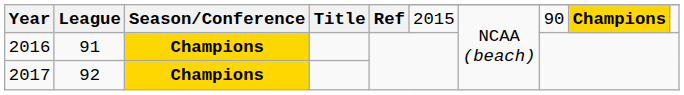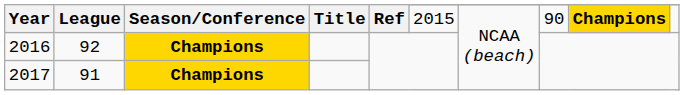 <table class="wikitable sortable" style="text-align:center" width="80%">
 <tr>
 <th style="width:5px;" rowspan="2">Year</th>
 <th style="width:25px;" rowspan="2">League</th>
 <th style="width:100px;" rowspan="2">Season/Conference</th>
 <th style="width:180px;" rowspan="2">Title</th>
 <th style="width:25px;" rowspan="2">Ref</th>
 </tr>
 <tr>
 <td>2015</td>
 <td rowspan=3>NCAA <br><em>(beach)</em></td>
 <td>90</td>
 <td style="background:gold;"><strong>Champions</strong></td>
 <td></td>
 </tr>
 <tr>
 <td>2016</td>
-<td>91</td>
+<td>92</td>
 <td style="background:gold;"><strong>Champions</strong></td>
 <td></td>
 </tr>
 <tr>
 <td>2017</td>
-<td>92</td>
+<td>91</td>
 <td style="background:gold;"><strong>Champions</strong></td>
 <td></td>
 </tr>
 </table>
